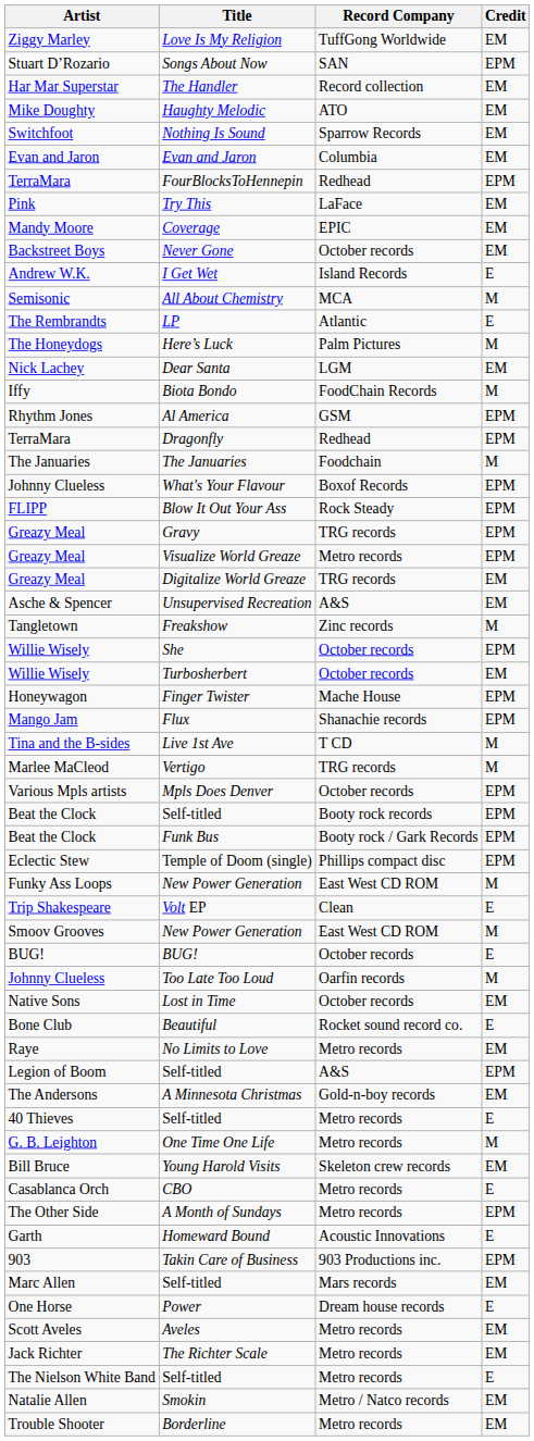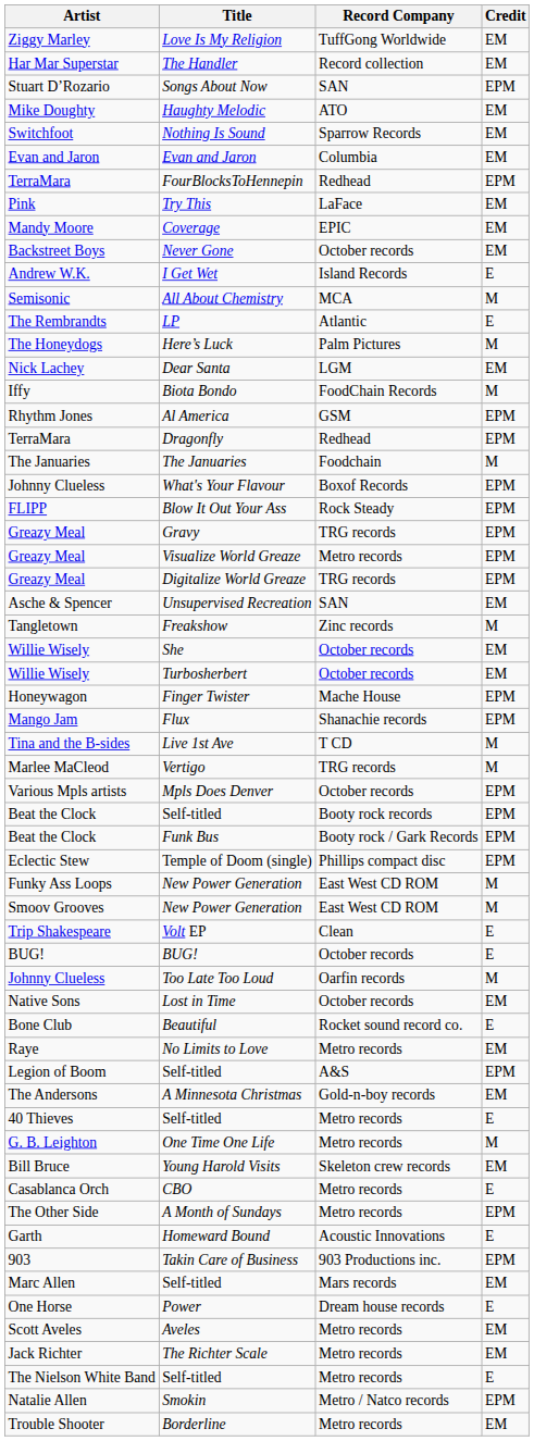 <table class="wikitable">
 <tr>
 <th><strong>Artist</strong></th>
 <th><strong>Title</strong></th>
 <th><strong>Record Company</strong></th>
 <th><strong>Credit</strong></th>
 </tr>
 <tr>
 <td><a href='#'>Ziggy Marley</a></td>
 <td><em><a href='#'>Love Is My Religion</a></em></td>
 <td>TuffGong Worldwide</td>
 <td>EM</td>
 </tr>
 <tr>
+<td><a href='#'>Har Mar Superstar</a></td>
+<td><em><a href='#'>The Handler</a></em></td>
+<td>Record collection</td>
+<td>EM</td>
+</tr>
+<tr>
 <td>Stuart D’Rozario</td>
 <td><em>Songs About Now</em></td>
 <td>SAN</td>
 <td>EPM</td>
-</tr>
-<tr>
-<td><a href='#'>Har Mar Superstar</a></td>
-<td><em><a href='#'>The Handler</a></em></td>
-<td>Record collection</td>
-<td>EM</td>
 </tr>
 <tr>
 <td><a href='#'>Mike Doughty</a></td>
 <td><em><a href='#'>Haughty Melodic</a></em></td>
 <td>ATO</td>
 <td>EM</td>
 </tr>
 <tr>
 <td><a href='#'>Switchfoot</a></td>
 <td><em><a href='#'>Nothing Is Sound</a></em></td>
 <td>Sparrow Records</td>
 <td>EM</td>
 </tr>
 <tr>
 <td><a href='#'>Evan and Jaron</a></td>
 <td><em><a href='#'>Evan and Jaron</a></em></td>
 <td>Columbia</td>
 <td>EM</td>
 </tr>
 <tr>
 <td><a href='#'>TerraMara</a></td>
 <td><em>FourBlocksToHennepin</em></td>
 <td>Redhead</td>
 <td>EPM</td>
 </tr>
 <tr>
 <td><a href='#'>Pink</a></td>
 <td><em><a href='#'>Try This</a></em></td>
 <td>LaFace</td>
 <td>EM</td>
 </tr>
 <tr>
 <td><a href='#'>Mandy Moore</a></td>
 <td><em><a href='#'>Coverage</a></em></td>
 <td>EPIC</td>
 <td>EM</td>
 </tr>
 <tr>
 <td><a href='#'>Backstreet Boys</a></td>
 <td><em><a href='#'>Never Gone</a></em></td>
 <td>October records</td>
 <td>EM</td>
 </tr>
 <tr>
 <td><a href='#'>Andrew W.K.</a></td>
 <td><em><a href='#'>I Get Wet</a></em></td>
 <td>Island Records</td>
 <td>E</td>
 </tr>
 <tr>
 <td><a href='#'>Semisonic</a></td>
 <td><em><a href='#'>All About Chemistry</a></em></td>
 <td>MCA</td>
 <td>M</td>
 </tr>
 <tr>
 <td><a href='#'>The Rembrandts</a></td>
 <td><em><a href='#'>LP</a></em></td>
 <td>Atlantic</td>
 <td>E</td>
 </tr>
 <tr>
 <td><a href='#'>The Honeydogs</a></td>
 <td><em>Here’s Luck</em></td>
 <td>Palm Pictures</td>
 <td>M</td>
 </tr>
 <tr>
 <td><a href='#'>Nick Lachey</a></td>
 <td><em>Dear Santa</em></td>
 <td>LGM</td>
 <td>EM</td>
 </tr>
 <tr>
 <td>Iffy</td>
 <td><em>Biota Bondo</em></td>
 <td>FoodChain Records</td>
 <td>M</td>
 </tr>
 <tr>
 <td>Rhythm Jones</td>
 <td><em>Al America</em></td>
 <td>GSM</td>
 <td>EPM</td>
 </tr>
 <tr>
 <td>TerraMara</td>
 <td><em>Dragonfly</em></td>
 <td>Redhead</td>
 <td>EPM</td>
 </tr>
 <tr>
 <td>The Januaries</td>
 <td><em>The Januaries</em></td>
 <td>Foodchain</td>
 <td>M</td>
 </tr>
 <tr>
 <td>Johnny Clueless</td>
 <td><em>What's Your Flavour</em></td>
 <td>Boxof Records</td>
 <td>EPM</td>
 </tr>
 <tr>
 <td><a href='#'>FLIPP</a></td>
 <td><em>Blow It Out Your Ass</em></td>
 <td>Rock Steady</td>
 <td>EPM</td>
 </tr>
 <tr>
 <td><a href='#'>Greazy Meal</a></td>
 <td><em>Gravy</em></td>
 <td>TRG records</td>
 <td>EPM</td>
 </tr>
 <tr>
 <td><a href='#'>Greazy Meal</a></td>
 <td><em>Visualize World Greaze</em></td>
 <td>Metro records</td>
 <td>EPM</td>
 </tr>
 <tr>
 <td><a href='#'>Greazy Meal</a></td>
 <td><em>Digitalize World Greaze</em></td>
 <td>TRG records</td>
-<td>EM</td>
+<td>EPM</td>
 </tr>
 <tr>
 <td>Asche & Spencer</td>
 <td><em>Unsupervised Recreation</em></td>
-<td>A&S</td>
+<td>SAN</td>
 <td>EM</td>
 </tr>
 <tr>
 <td>Tangletown</td>
 <td><em>Freakshow</em></td>
 <td>Zinc records</td>
 <td>M</td>
 </tr>
 <tr>
 <td><a href='#'>Willie Wisely</a></td>
 <td><em>She</em></td>
 <td><a href='#'>October records</a></td>
-<td>EPM</td>
+<td>EM</td>
 </tr>
 <tr>
 <td><a href='#'>Willie Wisely</a></td>
 <td><em>Turbosherbert</em></td>
 <td><a href='#'>October records</a></td>
 <td>EM</td>
 </tr>
 <tr>
 <td>Honeywagon</td>
 <td><em>Finger Twister</em></td>
 <td>Mache House</td>
 <td>EPM</td>
 </tr>
 <tr>
 <td><a href='#'>Mango Jam</a></td>
 <td><em>Flux</em></td>
 <td>Shanachie records</td>
 <td>EPM</td>
 </tr>
 <tr>
 <td><a href='#'>Tina and the B-sides</a></td>
 <td><em>Live 1st Ave</em></td>
 <td>T CD</td>
 <td>M</td>
 </tr>
 <tr>
 <td>Marlee MaCleod</td>
 <td><em>Vertigo</em></td>
 <td>TRG records</td>
 <td>M</td>
 </tr>
 <tr>
 <td>Various Mpls artists</td>
 <td><em>Mpls Does Denver</em></td>
 <td>October records</td>
 <td>EPM</td>
 </tr>
 <tr>
 <td>Beat the Clock</td>
 <td>Self-titled</td>
 <td>Booty rock records</td>
 <td>EPM</td>
 </tr>
 <tr>
 <td>Beat the Clock</td>
 <td><em>Funk Bus</em></td>
 <td>Booty rock / Gark Records</td>
 <td>EPM</td>
 </tr>
 <tr>
 <td>Eclectic Stew</td>
 <td>Temple of Doom (single)</td>
 <td>Phillips compact disc</td>
 <td>EPM</td>
 </tr>
 <tr>
 <td>Funky Ass Loops</td>
 <td><em>New Power Generation</em></td>
 <td>East West CD ROM</td>
 <td>M</td>
 </tr>
 <tr>
+<td>Smoov Grooves</td>
+<td><em>New Power Generation</em></td>
+<td>East West CD ROM</td>
+<td>M</td>
+</tr>
+<tr>
 <td><a href='#'>Trip Shakespeare</a></td>
 <td><em><a href='#'>Volt</a></em> EP</td>
 <td>Clean</td>
 <td>E</td>
-</tr>
-<tr>
-<td>Smoov Grooves</td>
-<td><em>New Power Generation</em></td>
-<td>East West CD ROM</td>
-<td>M</td>
 </tr>
 <tr>
 <td>BUG!</td>
 <td><em>BUG!</em></td>
 <td>October records</td>
 <td>E</td>
 </tr>
 <tr>
 <td><a href='#'>Johnny Clueless</a></td>
 <td><em>Too Late Too Loud</em></td>
 <td>Oarfin records</td>
 <td>M</td>
 </tr>
 <tr>
 <td>Native Sons</td>
 <td><em>Lost in Time</em></td>
 <td>October records</td>
 <td>EM</td>
 </tr>
 <tr>
 <td>Bone Club</td>
 <td><em>Beautiful</em></td>
 <td>Rocket sound record co.</td>
 <td>E</td>
 </tr>
 <tr>
 <td>Raye</td>
 <td><em>No Limits to Love</em></td>
 <td>Metro records</td>
 <td>EM</td>
 </tr>
 <tr>
 <td>Legion of Boom</td>
 <td>Self-titled</td>
 <td>A&S</td>
 <td>EPM</td>
 </tr>
 <tr>
 <td>The Andersons</td>
 <td><em>A Minnesota Christmas</em></td>
 <td>Gold-n-boy records</td>
 <td>EM</td>
 </tr>
 <tr>
 <td>40 Thieves</td>
 <td>Self-titled</td>
 <td>Metro records</td>
 <td>E</td>
 </tr>
 <tr>
 <td><a href='#'>G. B. Leighton</a></td>
 <td><em>One Time One Life</em></td>
 <td>Metro records</td>
 <td>M</td>
 </tr>
 <tr>
 <td>Bill Bruce</td>
 <td><em>Young Harold Visits</em></td>
 <td>Skeleton crew records</td>
 <td>EM</td>
 </tr>
 <tr>
 <td>Casablanca Orch</td>
 <td><em>CBO</em></td>
 <td>Metro records</td>
 <td>E</td>
 </tr>
 <tr>
 <td>The Other Side</td>
 <td><em>A Month of Sundays</em></td>
 <td>Metro records</td>
 <td>EPM</td>
 </tr>
 <tr>
 <td>Garth</td>
 <td><em>Homeward Bound</em></td>
 <td>Acoustic Innovations</td>
 <td>E</td>
 </tr>
 <tr>
 <td>903</td>
 <td><em>Takin Care of Business</em></td>
 <td>903 Productions inc.</td>
 <td>EPM</td>
 </tr>
 <tr>
 <td>Marc Allen</td>
 <td>Self-titled</td>
 <td>Mars records</td>
 <td>EM</td>
 </tr>
 <tr>
 <td>One Horse</td>
 <td><em>Power</em></td>
 <td>Dream house records</td>
 <td>E</td>
 </tr>
 <tr>
 <td>Scott Aveles</td>
 <td><em>Aveles</em></td>
 <td>Metro records</td>
 <td>EM</td>
 </tr>
 <tr>
 <td>Jack Richter</td>
 <td><em>The Richter Scale</em></td>
 <td>Metro records</td>
 <td>EM</td>
 </tr>
 <tr>
 <td>The Nielson White Band</td>
 <td>Self-titled</td>
 <td>Metro records</td>
 <td>E</td>
 </tr>
 <tr>
 <td>Natalie Allen</td>
 <td><em>Smokin</em></td>
 <td>Metro / Natco records</td>
-<td>EM</td>
+<td>EPM</td>
 </tr>
 <tr>
 <td>Trouble Shooter</td>
 <td><em>Borderline</em></td>
 <td>Metro records</td>
 <td>EM</td>
 </tr>
 </table>
